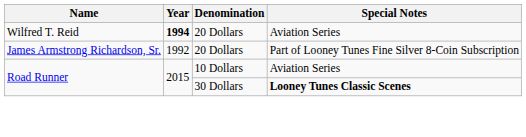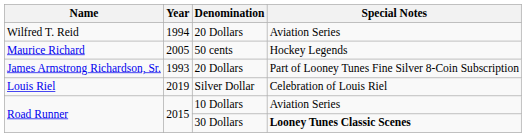 <table class="wikitable">
 <tr>
 <th>Name</th>
 <th>Year</th>
 <th>Denomination</th>
 <th>Special Notes</th>
 </tr>
 <tr>
 <td>Wilfred T. Reid </td>
-<td><strong>1994</strong></td>
+<td>1994</td>
 <td>20 Dollars</td>
 <td>Aviation Series</td>
 </tr>
 <tr>
+<td><a href='#'>Maurice Richard</a></td>
+<td>2005</td>
+<td>50 cents</td>
+<td>Hockey Legends</td>
+</tr>
+<tr>
 <td><a href='#'>James Armstrong Richardson, Sr.</a></td>
-<td>1992</td>
+<td>1993</td>
 <td>20 Dollars</td>
 <td>Part of Looney Tunes Fine Silver 8-Coin Subscription</td>
+</tr>
+<tr>
+<td><a href='#'>Louis Riel</a></td>
+<td>2019</td>
+<td>Silver Dollar</td>
+<td>Celebration of Louis Riel</td>
 </tr>
 <tr>
 <td rowspan=2><a href='#'>Road Runner</a></td>
 <td rowspan=2>2015</td>
 <td>10 Dollars</td>
 <td>Aviation Series</td>
 </tr>
 <tr>
 <td>30 Dollars</td>
 <td><strong>Looney Tunes Classic Scenes</strong></td>
 </tr>
 </table>
